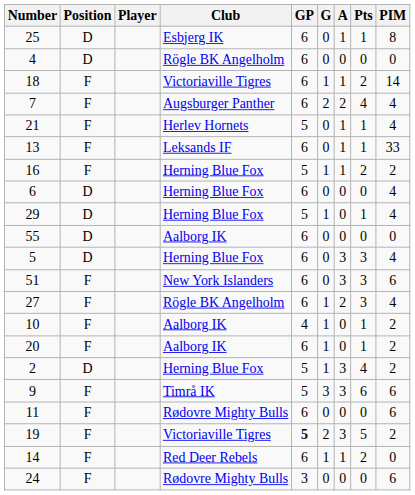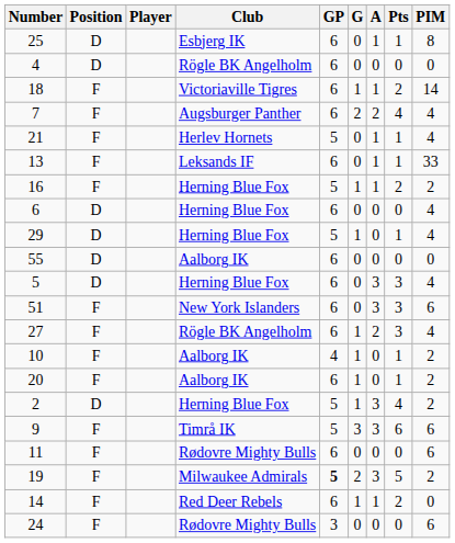 <table class="wikitable sortable" style="text-align:center; padding:4px; border-spacing=0;">
 <tr>
 <th>Number</th>
 <th>Position</th>
 <th>Player</th>
 <th>Club</th>
 <th>GP</th>
 <th>G</th>
 <th>A</th>
 <th>Pts</th>
 <th>PIM</th>
 </tr>
 <tr>
 <td>25</td>
 <td>D</td>
 <td align=left></td>
 <td align=left><a href='#'>Esbjerg IK</a></td>
 <td>6</td>
 <td>0</td>
 <td>1</td>
 <td>1</td>
 <td>8</td>
 </tr>
 <tr>
 <td>4</td>
 <td>D</td>
 <td align=left></td>
 <td align=left><a href='#'>Rögle BK Angelholm</a></td>
 <td>6</td>
 <td>0</td>
 <td>0</td>
 <td>0</td>
 <td>0</td>
 </tr>
 <tr>
 <td>18</td>
 <td>F</td>
 <td align=left></td>
 <td align=left><a href='#'>Victoriaville Tigres</a></td>
 <td>6</td>
 <td>1</td>
 <td>1</td>
 <td>2</td>
 <td>14</td>
 </tr>
 <tr>
 <td>7</td>
 <td>F</td>
 <td align=left></td>
 <td align=left><a href='#'>Augsburger Panther</a></td>
 <td>6</td>
 <td>2</td>
 <td>2</td>
 <td>4</td>
 <td>4</td>
 </tr>
 <tr>
 <td>21</td>
 <td>F</td>
 <td align=left></td>
 <td align=left><a href='#'>Herlev Hornets</a></td>
 <td>5</td>
 <td>0</td>
 <td>1</td>
 <td>1</td>
 <td>4</td>
 </tr>
 <tr>
 <td>13</td>
 <td>F</td>
 <td align=left></td>
 <td align=left><a href='#'>Leksands IF</a></td>
 <td>6</td>
 <td>0</td>
 <td>1</td>
 <td>1</td>
 <td>33</td>
 </tr>
 <tr>
 <td>16</td>
 <td>F</td>
 <td align=left></td>
 <td align=left><a href='#'>Herning Blue Fox</a></td>
 <td>5</td>
 <td>1</td>
 <td>1</td>
 <td>2</td>
 <td>2</td>
 </tr>
 <tr>
 <td>6</td>
 <td>D</td>
 <td align=left></td>
 <td align=left><a href='#'>Herning Blue Fox</a></td>
 <td>6</td>
 <td>0</td>
 <td>0</td>
 <td>0</td>
 <td>4</td>
 </tr>
 <tr>
 <td>29</td>
 <td>D</td>
 <td align=left></td>
 <td align=left><a href='#'>Herning Blue Fox</a></td>
 <td>5</td>
 <td>1</td>
 <td>0</td>
 <td>1</td>
 <td>4</td>
 </tr>
 <tr>
 <td>55</td>
 <td>D</td>
 <td align=left></td>
 <td align=left><a href='#'>Aalborg IK</a></td>
 <td>6</td>
 <td>0</td>
 <td>0</td>
 <td>0</td>
 <td>0</td>
 </tr>
 <tr>
 <td>5</td>
 <td>D</td>
 <td align=left></td>
 <td align=left><a href='#'>Herning Blue Fox</a></td>
 <td>6</td>
 <td>0</td>
 <td>3</td>
 <td>3</td>
 <td>4</td>
 </tr>
 <tr>
 <td>51</td>
 <td>F</td>
 <td align=left></td>
 <td align=left><a href='#'>New York Islanders</a></td>
 <td>6</td>
 <td>0</td>
 <td>3</td>
 <td>3</td>
 <td>6</td>
 </tr>
 <tr>
 <td>27</td>
 <td>F</td>
 <td align=left></td>
 <td align=left><a href='#'>Rögle BK Angelholm</a></td>
 <td>6</td>
 <td>1</td>
 <td>2</td>
 <td>3</td>
 <td>4</td>
 </tr>
 <tr>
 <td>10</td>
 <td>F</td>
 <td align=left></td>
 <td align=left><a href='#'>Aalborg IK</a></td>
 <td>4</td>
 <td>1</td>
 <td>0</td>
 <td>1</td>
 <td>2</td>
 </tr>
 <tr>
 <td>20</td>
 <td>F</td>
 <td align=left></td>
 <td align=left><a href='#'>Aalborg IK</a></td>
 <td>6</td>
 <td>1</td>
 <td>0</td>
 <td>1</td>
 <td>2</td>
 </tr>
 <tr>
 <td>2</td>
 <td>D</td>
 <td align=left></td>
 <td align=left><a href='#'>Herning Blue Fox</a></td>
 <td>5</td>
 <td>1</td>
 <td>3</td>
 <td>4</td>
 <td>2</td>
 </tr>
 <tr>
 <td>9</td>
 <td>F</td>
 <td align=left></td>
 <td align=left><a href='#'>Timrå IK</a></td>
 <td>5</td>
 <td>3</td>
 <td>3</td>
 <td>6</td>
 <td>6</td>
 </tr>
 <tr>
 <td>11</td>
 <td>F</td>
 <td align=left></td>
 <td align=left><a href='#'>Rødovre Mighty Bulls</a></td>
 <td>6</td>
 <td>0</td>
 <td>0</td>
 <td>0</td>
 <td>6</td>
 </tr>
 <tr>
 <td>19</td>
 <td>F</td>
 <td align=left></td>
-<td align=left><a href='#'>Victoriaville Tigres</a></td>
+<td align=left><a href='#'>Milwaukee Admirals</a></td>
 <td><strong>5</strong></td>
 <td>2</td>
 <td>3</td>
 <td>5</td>
 <td>2</td>
 </tr>
 <tr>
 <td>14</td>
 <td>F</td>
 <td align=left></td>
 <td align=left><a href='#'>Red Deer Rebels</a></td>
 <td>6</td>
 <td>1</td>
 <td>1</td>
 <td>2</td>
 <td>0</td>
 </tr>
 <tr>
 <td>24</td>
 <td>F</td>
 <td align=left></td>
 <td align=left><a href='#'>Rødovre Mighty Bulls</a></td>
 <td>3</td>
 <td>0</td>
 <td>0</td>
 <td>0</td>
 <td>6</td>
 </tr>
 </table>
